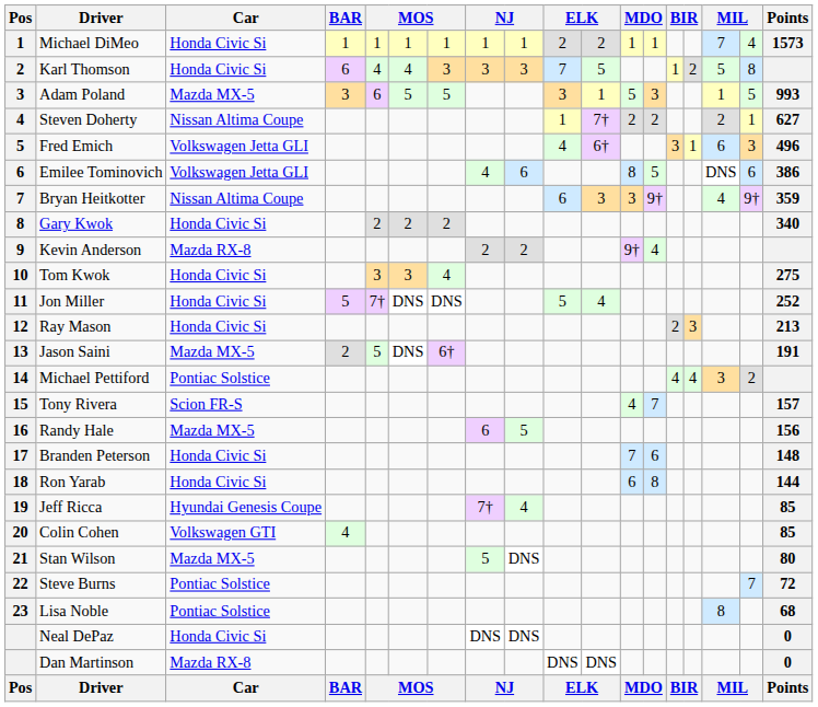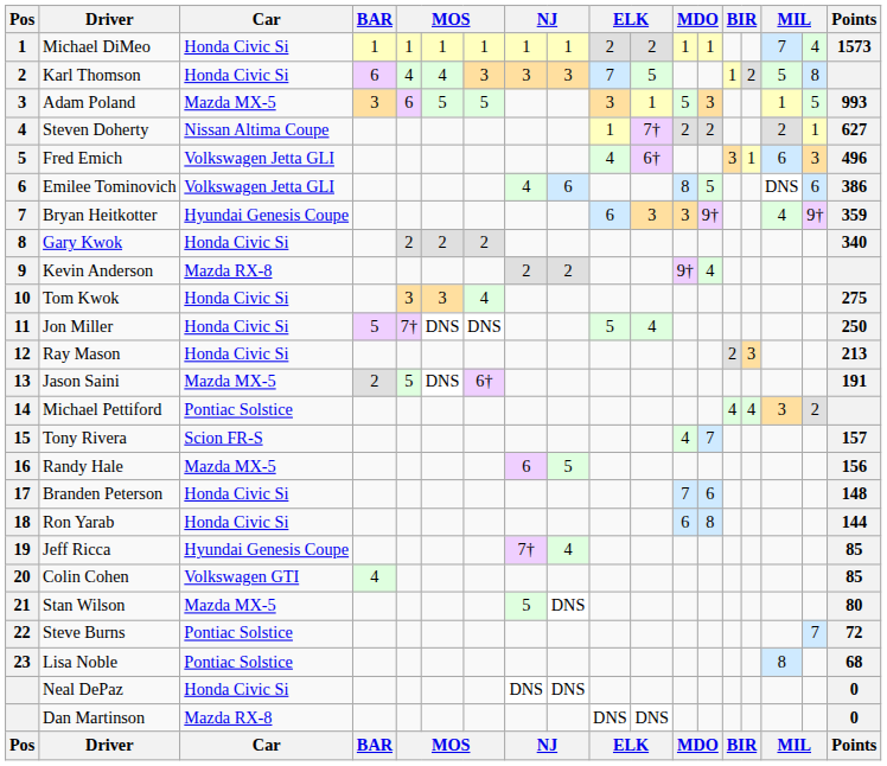 <table class="wikitable" style="font-size:85%; text-align:center">
 <tr valign="top">
 <th valign="middle">Pos</th>
 <th valign="middle">Driver</th>
 <th valign="middle">Car</th>
 <th><a href='#'>BAR</a></th>
 <th colspan=3><a href='#'>MOS</a></th>
 <th colspan=2><a href='#'>NJ</a></th>
 <th colspan=2><a href='#'>ELK</a></th>
 <th colspan=2><a href='#'>MDO</a></th>
 <th colspan=2><a href='#'>BIR</a></th>
 <th colspan=2><a href='#'>MIL</a></th>
 <th valign="middle">Points</th>
 </tr>
 <tr>
 <th>1</th>
 <td align="left"> Michael DiMeo</td>
 <td align="left"><a href='#'>Honda Civic Si</a></td>
 <td style="background:#FFFFBF;">1</td>
 <td style="background:#FFFFBF;">1</td>
 <td style="background:#FFFFBF;">1</td>
 <td style="background:#FFFFBF;">1</td>
 <td style="background:#FFFFBF;">1</td>
 <td style="background:#FFFFBF;">1</td>
 <td style="background:#DFDFDF;">2</td>
 <td style="background:#DFDFDF;">2</td>
 <td style="background:#FFFFBF;">1</td>
 <td style="background:#FFFFBF;">1</td>
 <td></td>
 <td></td>
 <td style="background:#CFEAFF;">7</td>
 <td style="background:#DFFFDF;">4</td>
 <th>1573</th>
 </tr>
 <tr>
 <th>2</th>
 <td align="left"> Karl Thomson</td>
 <td align="left"><a href='#'>Honda Civic Si</a></td>
 <td style="background:#EFCFFF;">6</td>
 <td style="background:#DFFFDF;">4</td>
 <td style="background:#DFFFDF;">4</td>
 <td style="background:#FFDF9F;">3</td>
 <td style="background:#FFDF9F;">3</td>
 <td style="background:#FFDF9F;">3</td>
 <td style="background:#CFEAFF;">7</td>
 <td style="background:#DFFFDF;">5</td>
 <td></td>
 <td></td>
 <td style="background:#FFFFBF;">1</td>
 <td style="background:#DFDFDF;">2</td>
 <td style="background:#DFFFDF;">5</td>
 <td style="background:#CFEAFF;">8</td>
 <th></th>
 </tr>
 <tr>
 <th>3</th>
 <td align="left"> Adam Poland</td>
 <td align="left"><a href='#'>Mazda MX-5</a></td>
 <td style="background:#FFDF9F;">3</td>
 <td style="background:#EFCFFF;">6</td>
 <td style="background:#DFFFDF;">5</td>
 <td style="background:#DFFFDF;">5</td>
 <td></td>
 <td></td>
 <td style="background:#FFDF9F;">3</td>
 <td style="background:#FFFFBF;">1</td>
 <td style="background:#DFFFDF;">5</td>
 <td style="background:#FFDF9F;">3</td>
 <td></td>
 <td></td>
 <td style="background:#FFFFBF;">1</td>
 <td style="background:#DFFFDF;">5</td>
 <th>993</th>
 </tr>
 <tr>
 <th>4</th>
 <td align="left"> Steven Doherty</td>
 <td align="left"><a href='#'>Nissan Altima Coupe</a></td>
 <td></td>
 <td></td>
 <td></td>
 <td></td>
 <td></td>
 <td></td>
 <td style="background:#FFFFBF;">1</td>
 <td style="background:#EFCFFF;">7†</td>
 <td style="background:#DFDFDF;">2</td>
 <td style="background:#DFDFDF;">2</td>
 <td></td>
 <td></td>
 <td style="background:#DFDFDF;">2</td>
 <td style="background:#FFFFBF;">1</td>
 <th>627</th>
 </tr>
 <tr>
 <th>5</th>
 <td align="left"> Fred Emich</td>
 <td align="left"><a href='#'>Volkswagen Jetta GLI</a></td>
 <td></td>
 <td></td>
 <td></td>
 <td></td>
 <td></td>
 <td></td>
 <td style="background:#DFFFDF;">4</td>
 <td style="background:#EFCFFF;">6†</td>
 <td></td>
 <td></td>
 <td style="background:#FFDF9F;">3</td>
 <td style="background:#FFFFBF;">1</td>
 <td style="background:#CFEAFF;">6</td>
 <td style="background:#FFDF9F;">3</td>
 <th>496</th>
 </tr>
 <tr>
 <th>6</th>
 <td align="left"> Emilee Tominovich</td>
 <td align="left"><a href='#'>Volkswagen Jetta GLI</a></td>
 <td></td>
 <td></td>
 <td></td>
 <td></td>
 <td style="background:#DFFFDF;">4</td>
 <td style="background:#CFEAFF;">6</td>
 <td></td>
 <td></td>
 <td style="background:#CFEAFF;">8</td>
 <td style="background:#DFFFDF;">5</td>
 <td></td>
 <td></td>
 <td style="background:#FFFFFF;">DNS</td>
 <td style="background:#CFEAFF;">6</td>
 <th>386</th>
 </tr>
 <tr>
 <th>7</th>
 <td align="left"> Bryan Heitkotter</td>
-<td align="left"><a href='#'>Nissan Altima Coupe</a></td>
+<td align="left"><a href='#'>Hyundai Genesis Coupe</a></td>
 <td></td>
 <td></td>
 <td></td>
 <td></td>
 <td></td>
 <td></td>
 <td style="background:#CFEAFF;">6</td>
 <td style="background:#FFDF9F;">3</td>
 <td style="background:#FFDF9F;">3</td>
 <td style="background:#EFCFFF;">9†</td>
 <td></td>
 <td></td>
 <td style="background:#DFFFDF;">4</td>
 <td style="background:#EFCFFF;">9†</td>
 <th>359</th>
 </tr>
 <tr>
 <th>8</th>
 <td align="left"> <a href='#'>Gary Kwok</a></td>
 <td align="left"><a href='#'>Honda Civic Si</a></td>
 <td></td>
 <td style="background:#DFDFDF;">2</td>
 <td style="background:#DFDFDF;">2</td>
 <td style="background:#DFDFDF;">2</td>
 <td></td>
 <td></td>
 <td></td>
 <td></td>
 <td></td>
 <td></td>
 <td></td>
 <td></td>
 <td></td>
 <td></td>
 <th>340</th>
 </tr>
 <tr>
 <th>9</th>
 <td align="left"> Kevin Anderson</td>
 <td align="left"><a href='#'>Mazda RX-8</a></td>
 <td></td>
 <td></td>
 <td></td>
 <td></td>
 <td style="background:#DFDFDF;">2</td>
 <td style="background:#DFDFDF;">2</td>
 <td></td>
 <td></td>
 <td style="background:#EFCFFF;">9†</td>
 <td style="background:#DFFFDF;">4</td>
 <td></td>
 <td></td>
 <td></td>
 <td></td>
 <th></th>
 </tr>
 <tr>
 <th>10</th>
 <td align="left"> Tom Kwok</td>
 <td align="left"><a href='#'>Honda Civic Si</a></td>
 <td></td>
 <td style="background:#FFDF9F;">3</td>
 <td style="background:#FFDF9F;">3</td>
 <td style="background:#DFFFDF;">4</td>
 <td></td>
 <td></td>
 <td></td>
 <td></td>
 <td></td>
 <td></td>
 <td></td>
 <td></td>
 <td></td>
 <td></td>
 <th>275</th>
 </tr>
 <tr>
 <th>11</th>
 <td align="left"> Jon Miller</td>
 <td align="left"><a href='#'>Honda Civic Si</a></td>
 <td style="background:#EFCFFF;">5</td>
 <td style="background:#EFCFFF;">7†</td>
 <td style="background:#FFFFFF;">DNS</td>
 <td style="background:#FFFFFF;">DNS</td>
 <td></td>
 <td></td>
 <td style="background:#DFFFDF;">5</td>
 <td style="background:#DFFFDF;">4</td>
 <td></td>
 <td></td>
 <td></td>
 <td></td>
 <td></td>
 <td></td>
-<th>252</th>
+<th>250</th>
 </tr>
 <tr>
 <th>12</th>
 <td align="left"> Ray Mason</td>
 <td align="left"><a href='#'>Honda Civic Si</a></td>
 <td></td>
 <td></td>
 <td></td>
 <td></td>
 <td></td>
 <td></td>
 <td></td>
 <td></td>
 <td></td>
 <td></td>
 <td style="background:#DFDFDF;">2</td>
 <td style="background:#FFDF9F;">3</td>
 <td></td>
 <td></td>
 <th>213</th>
 </tr>
 <tr>
 <th>13</th>
 <td align="left"> Jason Saini</td>
 <td align="left"><a href='#'>Mazda MX-5</a></td>
 <td style="background:#DFDFDF;">2</td>
 <td style="background:#DFFFDF;">5</td>
 <td style="background:#FFFFFF;">DNS</td>
 <td style="background:#EFCFFF;">6†</td>
 <td></td>
 <td></td>
 <td></td>
 <td></td>
 <td></td>
 <td></td>
 <td></td>
 <td></td>
 <td></td>
 <td></td>
 <th>191</th>
 </tr>
 <tr>
 <th>14</th>
 <td align="left"> Michael Pettiford</td>
 <td align="left"><a href='#'>Pontiac Solstice</a></td>
 <td></td>
 <td></td>
 <td></td>
 <td></td>
 <td></td>
 <td></td>
 <td></td>
 <td></td>
 <td></td>
 <td></td>
 <td style="background:#DFFFDF;">4</td>
 <td style="background:#DFFFDF;">4</td>
 <td style="background:#FFDF9F;">3</td>
 <td style="background:#DFDFDF;">2</td>
 <th></th>
 </tr>
 <tr>
 <th>15</th>
 <td align="left"> Tony Rivera</td>
 <td align="left"><a href='#'>Scion FR-S</a></td>
 <td></td>
 <td></td>
 <td></td>
 <td></td>
 <td></td>
 <td></td>
 <td></td>
 <td></td>
 <td style="background:#DFFFDF;">4</td>
 <td style="background:#CFEAFF;">7</td>
 <td></td>
 <td></td>
 <td></td>
 <td></td>
 <th>157</th>
 </tr>
 <tr>
 <th>16</th>
 <td align="left"> Randy Hale</td>
 <td align="left"><a href='#'>Mazda MX-5</a></td>
 <td></td>
 <td></td>
 <td></td>
 <td></td>
 <td style="background:#EFCFFF;">6</td>
 <td style="background:#DFFFDF;">5</td>
 <td></td>
 <td></td>
 <td></td>
 <td></td>
 <td></td>
 <td></td>
 <td></td>
 <td></td>
 <th>156</th>
 </tr>
 <tr>
 <th>17</th>
 <td align="left"> Branden Peterson</td>
 <td align="left"><a href='#'>Honda Civic Si</a></td>
 <td></td>
 <td></td>
 <td></td>
 <td></td>
 <td></td>
 <td></td>
 <td></td>
 <td></td>
 <td style="background:#CFEAFF;">7</td>
 <td style="background:#CFEAFF;">6</td>
 <td></td>
 <td></td>
 <td></td>
 <td></td>
 <th>148</th>
 </tr>
 <tr>
 <th>18</th>
 <td align="left"> Ron Yarab</td>
 <td align="left"><a href='#'>Honda Civic Si</a></td>
 <td></td>
 <td></td>
 <td></td>
 <td></td>
 <td></td>
 <td></td>
 <td></td>
 <td></td>
 <td style="background:#CFEAFF;">6</td>
 <td style="background:#CFEAFF;">8</td>
 <td></td>
 <td></td>
 <td></td>
 <td></td>
 <th>144</th>
 </tr>
 <tr>
 <th>19</th>
 <td align="left"> Jeff Ricca</td>
 <td align="left"><a href='#'>Hyundai Genesis Coupe</a></td>
 <td></td>
 <td></td>
 <td></td>
 <td></td>
 <td style="background:#EFCFFF;">7†</td>
 <td style="background:#DFFFDF;">4</td>
 <td></td>
 <td></td>
 <td></td>
 <td></td>
 <td></td>
 <td></td>
 <td></td>
 <td></td>
 <th>85</th>
 </tr>
 <tr>
 <th>20</th>
 <td align="left"> Colin Cohen</td>
 <td align="left"><a href='#'>Volkswagen GTI</a></td>
 <td style="background:#DFFFDF;">4</td>
 <td></td>
 <td></td>
 <td></td>
 <td></td>
 <td></td>
 <td></td>
 <td></td>
 <td></td>
 <td></td>
 <td></td>
 <td></td>
 <td></td>
 <td></td>
 <th>85</th>
 </tr>
 <tr>
 <th>21</th>
 <td align="left"> Stan Wilson</td>
 <td align="left"><a href='#'>Mazda MX-5</a></td>
 <td></td>
 <td></td>
 <td></td>
 <td></td>
 <td style="background:#DFFFDF;">5</td>
 <td style="background:#FFFFFF;">DNS</td>
 <td></td>
 <td></td>
 <td></td>
 <td></td>
 <td></td>
 <td></td>
 <td></td>
 <td></td>
 <th>80</th>
 </tr>
 <tr>
 <th>22</th>
 <td align="left"> Steve Burns</td>
 <td align="left"><a href='#'>Pontiac Solstice</a></td>
 <td></td>
 <td></td>
 <td></td>
 <td></td>
 <td></td>
 <td></td>
 <td></td>
 <td></td>
 <td></td>
 <td></td>
 <td></td>
 <td></td>
 <td></td>
 <td style="background:#CFEAFF;">7</td>
 <th>72</th>
 </tr>
 <tr>
 <th>23</th>
 <td align="left"> Lisa Noble</td>
 <td align="left"><a href='#'>Pontiac Solstice</a></td>
 <td></td>
 <td></td>
 <td></td>
 <td></td>
 <td></td>
 <td></td>
 <td></td>
 <td></td>
 <td></td>
 <td></td>
 <td></td>
 <td></td>
 <td style="background:#CFEAFF;">8</td>
 <td></td>
 <th>68</th>
 </tr>
 <tr>
 <th></th>
 <td align="left"> Neal DePaz</td>
 <td align="left"><a href='#'>Honda Civic Si</a></td>
 <td></td>
 <td></td>
 <td></td>
 <td></td>
 <td style="background:#FFFFFF;">DNS</td>
 <td style="background:#FFFFFF;">DNS</td>
 <td></td>
 <td></td>
 <td></td>
 <td></td>
 <td></td>
 <td></td>
 <td></td>
 <td></td>
 <th>0</th>
 </tr>
 <tr>
 <th></th>
 <td align="left"> Dan Martinson</td>
 <td align="left"><a href='#'>Mazda RX-8</a></td>
 <td></td>
 <td></td>
 <td></td>
 <td></td>
 <td></td>
 <td></td>
 <td style="background:#FFFFFF;">DNS</td>
 <td style="background:#FFFFFF;">DNS</td>
 <td></td>
 <td></td>
 <td></td>
 <td></td>
 <td></td>
 <td></td>
 <th>0</th>
 </tr>
 <tr style="background: #f9f9f9;" valign="top">
 <th valign="middle">Pos</th>
 <th valign="middle">Driver</th>
 <th valign="middle">Car</th>
 <th><a href='#'>BAR</a></th>
 <th colspan=3><a href='#'>MOS</a></th>
 <th colspan=2><a href='#'>NJ</a></th>
 <th colspan=2><a href='#'>ELK</a></th>
 <th colspan=2><a href='#'>MDO</a></th>
 <th colspan=2><a href='#'>BIR</a></th>
 <th colspan=2><a href='#'>MIL</a></th>
 <th valign="middle">Points</th>
 </tr>
 </table>
